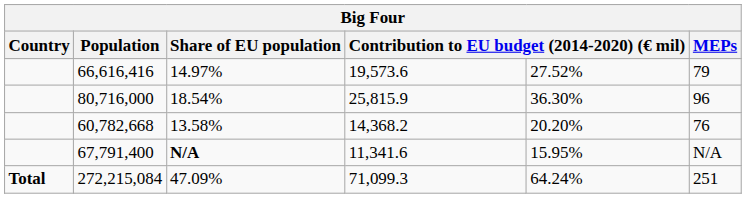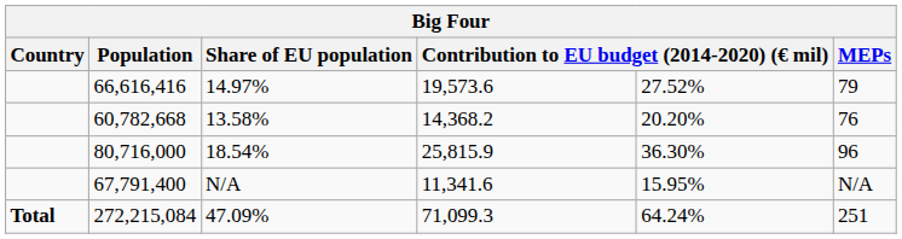 <table class="wikitable">
 <tr>
 <th colspan="6">Big Four</th>
 </tr>
 <tr>
 <th>Country</th>
 <th>Population</th>
 <th>Share of EU population</th>
 <th Colspan=2>Contribution to <a href='#'>EU budget</a> (2014-2020) (€ mil)</th>
 <th><a href='#'>MEPs</a></th>
 </tr>
 <tr>
 <td></td>
 <td>66,616,416</td>
 <td>14.97%</td>
 <td>19,573.6</td>
 <td>27.52%</td>
 <td>79</td>
 </tr>
 <tr>
 <td></td>
+<td>60,782,668</td>
+<td>13.58%</td>
+<td>14,368.2</td>
+<td>20.20%</td>
+<td>76</td>
+</tr>
+<tr>
+<td></td>
 <td>80,716,000</td>
 <td>18.54%</td>
 <td>25,815.9</td>
 <td>36.30%</td>
 <td>96</td>
 </tr>
 <tr>
 <td></td>
-<td>60,782,668</td>
-<td>13.58%</td>
-<td>14,368.2</td>
-<td>20.20%</td>
-<td>76</td>
-</tr>
-<tr>
-<td></td>
 <td>67,791,400</td>
-<td><strong>N/A</strong></td>
+<td>N/A</td>
 <td>11,341.6</td>
 <td>15.95%</td>
 <td>N/A</td>
 </tr>
 <tr>
 <td><strong>Total</strong></td>
 <td>272,215,084</td>
 <td>47.09%</td>
 <td>71,099.3</td>
 <td>64.24%</td>
 <td>251</td>
 </tr>
 </table>
